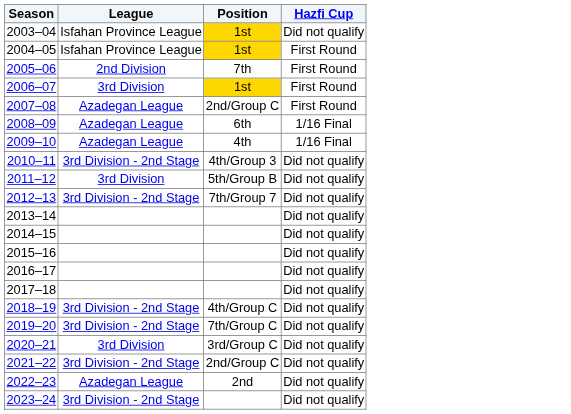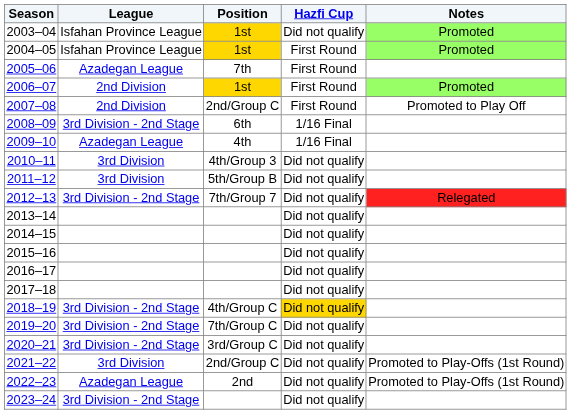 <table border="1" cellpadding="2" style="border-collapse:collapse; text-align:center; font-size:normal;">
 <tr style="background:#f0f6fa;">
 <th>Season</th>
 <th>League</th>
 <th>Position</th>
 <th><a href='#'>Hazfi Cup</a></th>
+<th>Notes</th>
 </tr>
 <tr>
 <td Isfahan Province League 2003–2004>2003–04</td>
 <td>Isfahan Province League</td>
 <td bgcolor=gold>1st</td>
 <td>Did not qualify</td>
+<td bgcolor=99FF66>Promoted</td>
 </tr>
 <tr>
 <td Iran Football's 3rd Division 2004–2005>2004–05</td>
 <td>Isfahan Province League</td>
 <td bgcolor=gold>1st</td>
 <td>First Round</td>
+<td bgcolor=99FF66>Promoted</td>
 </tr>
 <tr>
 <td><a href='#'>2005–06</a></td>
-<td><a href='#'>2nd Division</a></td>
+<td><a href='#'>Azadegan League</a></td>
 <td>7th</td>
 <td>First Round</td>
+<td></td>
 </tr>
 <tr>
 <td><a href='#'>2006–07</a></td>
-<td><a href='#'>3rd Division</a></td>
+<td><a href='#'>2nd Division</a></td>
 <td bgcolor=gold>1st</td>
 <td>First Round</td>
+<td bgcolor=99FF66>Promoted</td>
 </tr>
 <tr>
 <td><a href='#'>2007–08</a></td>
-<td><a href='#'>Azadegan League</a></td>
+<td><a href='#'>2nd Division</a></td>
 <td>2nd/Group C</td>
 <td>First Round</td>
+<td>Promoted to Play Off</td>
 </tr>
 <tr>
 <td><a href='#'>2008–09</a></td>
-<td><a href='#'>Azadegan League</a></td>
+<td><a href='#'>3rd Division - 2nd Stage</a></td>
 <td>6th</td>
 <td>1/16 Final</td>
+<td></td>
 </tr>
 <tr>
 <td><a href='#'>2009–10</a></td>
 <td><a href='#'>Azadegan League</a></td>
 <td>4th</td>
 <td>1/16 Final</td>
+<td></td>
 </tr>
 <tr>
 <td><a href='#'>2010–11</a></td>
-<td><a href='#'>3rd Division - 2nd Stage</a></td>
+<td><a href='#'>3rd Division</a></td>
 <td>4th/Group 3</td>
 <td>Did not qualify</td>
+<td></td>
 </tr>
 <tr>
 <td><a href='#'>2011–12</a></td>
 <td><a href='#'>3rd Division</a></td>
 <td>5th/Group B</td>
 <td>Did not qualify</td>
+<td></td>
 </tr>
 <tr>
 <td><a href='#'>2012–13</a></td>
 <td><a href='#'>3rd Division - 2nd Stage</a></td>
 <td>7th/Group 7</td>
 <td>Did not qualify</td>
+<td bgcolor=FF2020>Relegated</td>
 </tr>
 <tr>
 <td>2013–14</td>
 <td></td>
 <td></td>
 <td>Did not qualify</td>
+<td></td>
 </tr>
 <tr>
 <td>2014–15</td>
 <td></td>
 <td></td>
 <td>Did not qualify</td>
+<td></td>
 </tr>
 <tr>
 <td>2015–16</td>
 <td></td>
 <td></td>
 <td>Did not qualify</td>
+<td></td>
 </tr>
 <tr>
 <td>2016–17</td>
 <td></td>
 <td></td>
 <td>Did not qualify</td>
+<td></td>
 </tr>
 <tr>
 <td>2017–18</td>
 <td></td>
 <td></td>
 <td>Did not qualify</td>
+<td></td>
 </tr>
 <tr>
 <td><a href='#'>2018–19</a></td>
 <td><a href='#'>3rd Division - 2nd Stage</a></td>
 <td>4th/Group C</td>
-<td>Did not qualify</td>
+<td style="background: gold;">Did not qualify</td>
+<td></td>
 </tr>
 <tr>
 <td><a href='#'>2019–20</a></td>
 <td><a href='#'>3rd Division - 2nd Stage</a></td>
 <td>7th/Group C</td>
 <td>Did not qualify</td>
+<td></td>
 </tr>
 <tr>
 <td><a href='#'>2020–21</a></td>
-<td><a href='#'>3rd Division</a></td>
+<td><a href='#'>3rd Division - 2nd Stage</a></td>
 <td>3rd/Group C</td>
 <td>Did not qualify</td>
+<td></td>
 </tr>
 <tr>
 <td><a href='#'>2021–22</a></td>
-<td><a href='#'>3rd Division - 2nd Stage</a></td>
+<td><a href='#'>3rd Division</a></td>
 <td>2nd/Group C</td>
 <td>Did not qualify</td>
+<td>Promoted to Play-Offs (1st Round)</td>
 </tr>
 <tr>
 <td><a href='#'>2022–23</a></td>
 <td><a href='#'>Azadegan League</a></td>
 <td>2nd</td>
 <td>Did not qualify</td>
+<td>Promoted to Play-Offs (1st Round)</td>
 </tr>
 <tr>
 <td><a href='#'>2023–24</a></td>
 <td><a href='#'>3rd Division - 2nd Stage</a></td>
 <td></td>
 <td>Did not qualify</td>
+<td></td>
 </tr>
 </table>
